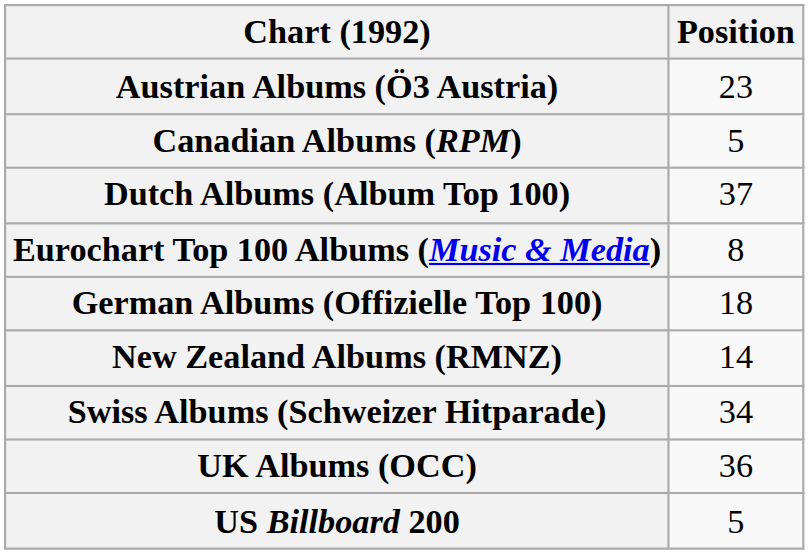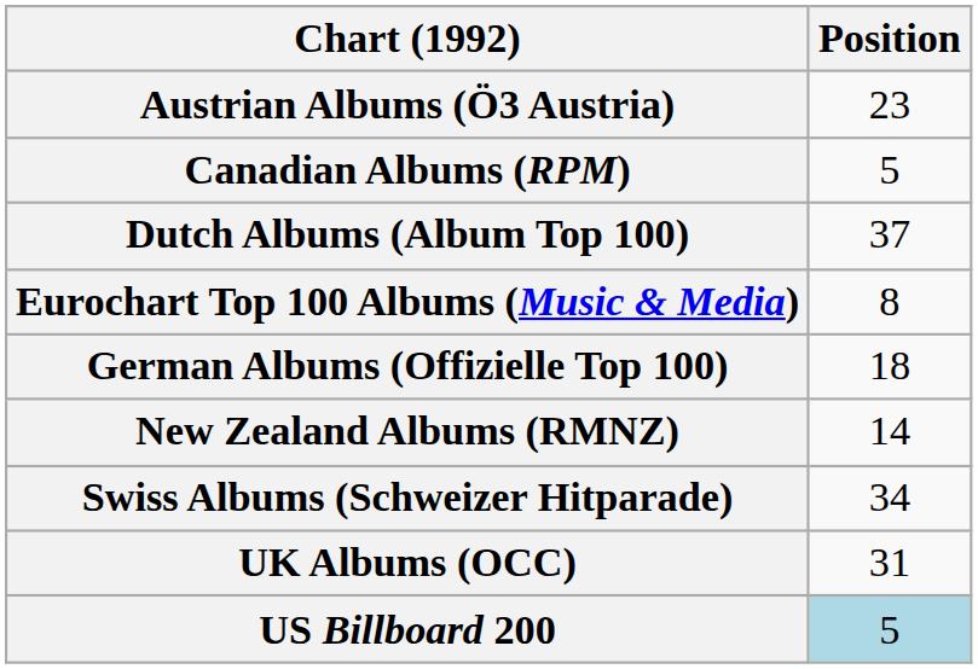 <table class="wikitable sortable plainrowheaders" style="text-align:center;">
 <tr>
 <th>Chart (1992)</th>
 <th>Position</th>
 </tr>
 <tr>
 <th scope="row">Austrian Albums (Ö3 Austria)</th>
 <td>23</td>
 </tr>
 <tr>
 <th scope="row">Canadian Albums (<em>RPM</em>)</th>
 <td>5</td>
 </tr>
 <tr>
 <th scope="row">Dutch Albums (Album Top 100)</th>
 <td>37</td>
 </tr>
 <tr>
 <th scope="row">Eurochart Top 100 Albums (<em><a href='#'>Music & Media</a></em>)</th>
 <td>8</td>
 </tr>
 <tr>
 <th scope="row">German Albums (Offizielle Top 100)</th>
 <td>18</td>
 </tr>
 <tr>
 <th scope="row">New Zealand Albums (RMNZ)</th>
 <td>14</td>
 </tr>
 <tr>
 <th scope="row">Swiss Albums (Schweizer Hitparade)</th>
 <td>34</td>
 </tr>
 <tr>
 <th scope="row">UK Albums (OCC)</th>
-<td>36</td>
+<td>31</td>
 </tr>
 <tr>
 <th scope="row">US <em>Billboard</em> 200</th>
-<td>5</td>
+<td style="background: lightblue;">5</td>
 </tr>
 </table>
